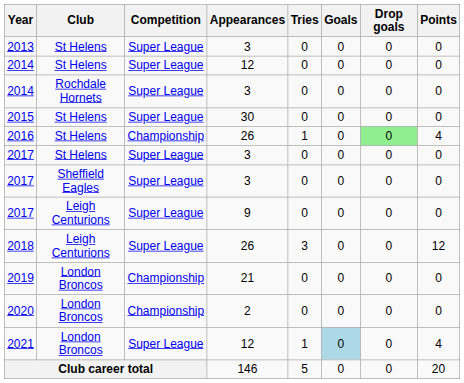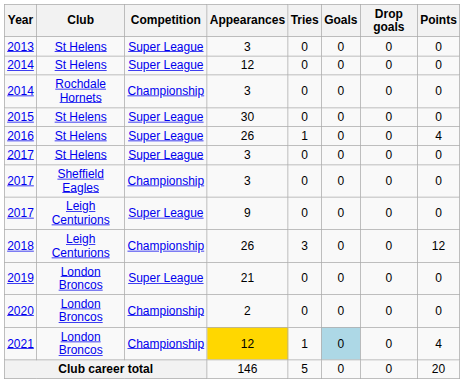 <table class=wikitable style="text-align: center;">
 <tr>
 <th>Year</th>
 <th>Club</th>
 <th>Competition</th>
 <th>Appearances</th>
 <th>Tries</th>
 <th>Goals</th>
 <th>Drop goals</th>
 <th>Points</th>
 </tr>
 <tr>
 <td><a href='#'>2013</a></td>
 <td><a href='#'>St Helens</a></td>
 <td><a href='#'>Super League</a></td>
 <td>3</td>
 <td>0</td>
 <td>0</td>
 <td>0</td>
 <td>0</td>
 </tr>
 <tr>
 <td><a href='#'>2014</a></td>
 <td><a href='#'>St Helens</a></td>
 <td><a href='#'>Super League</a></td>
 <td>12</td>
 <td>0</td>
 <td>0</td>
 <td>0</td>
 <td>0</td>
 </tr>
 <tr>
 <td><a href='#'>2014</a></td>
 <td><a href='#'>Rochdale Hornets</a></td>
-<td><a href='#'>Super League</a></td>
+<td><a href='#'>Championship</a></td>
 <td>3</td>
 <td>0</td>
 <td>0</td>
 <td>0</td>
 <td>0</td>
 </tr>
 <tr>
 <td><a href='#'>2015</a></td>
 <td><a href='#'>St Helens</a></td>
 <td><a href='#'>Super League</a></td>
 <td>30</td>
 <td>0</td>
 <td>0</td>
 <td>0</td>
 <td>0</td>
 </tr>
 <tr>
 <td><a href='#'>2016</a></td>
 <td><a href='#'>St Helens</a></td>
-<td><a href='#'>Championship</a></td>
+<td><a href='#'>Super League</a></td>
 <td>26</td>
 <td>1</td>
 <td>0</td>
-<td style="background: lightgreen;">0</td>
+<td>0</td>
 <td>4</td>
 </tr>
 <tr>
 <td><a href='#'>2017</a></td>
 <td><a href='#'>St Helens</a></td>
 <td><a href='#'>Super League</a></td>
 <td>3</td>
 <td>0</td>
 <td>0</td>
 <td>0</td>
 <td>0</td>
 </tr>
 <tr>
 <td><a href='#'>2017</a></td>
 <td><a href='#'>Sheffield Eagles</a></td>
-<td><a href='#'>Super League</a></td>
+<td><a href='#'>Championship</a></td>
 <td>3</td>
 <td>0</td>
 <td>0</td>
 <td>0</td>
 <td>0</td>
 </tr>
 <tr>
 <td><a href='#'>2017</a></td>
 <td><a href='#'>Leigh Centurions</a></td>
 <td><a href='#'>Super League</a></td>
 <td>9</td>
 <td>0</td>
 <td>0</td>
 <td>0</td>
 <td>0</td>
 </tr>
 <tr>
 <td><a href='#'>2018</a></td>
 <td><a href='#'>Leigh Centurions</a></td>
-<td><a href='#'>Super League</a></td>
+<td><a href='#'>Championship</a></td>
 <td>26</td>
 <td>3</td>
 <td>0</td>
 <td>0</td>
 <td>12</td>
 </tr>
 <tr>
 <td><a href='#'>2019</a></td>
 <td><a href='#'>London Broncos</a></td>
-<td><a href='#'>Championship</a></td>
+<td><a href='#'>Super League</a></td>
 <td>21</td>
 <td>0</td>
 <td>0</td>
 <td>0</td>
 <td>0</td>
 </tr>
 <tr>
 <td><a href='#'>2020</a></td>
 <td><a href='#'>London Broncos</a></td>
 <td><a href='#'>Championship</a></td>
 <td>2</td>
 <td>0</td>
 <td>0</td>
 <td>0</td>
 <td>0</td>
 </tr>
 <tr>
 <td><a href='#'>2021</a></td>
 <td><a href='#'>London Broncos</a></td>
-<td><a href='#'>Super League</a></td>
-<td>12</td>
+<td><a href='#'>Championship</a></td>
+<td style="background: gold;">12</td>
 <td>1</td>
 <td style="background: lightblue;">0</td>
 <td>0</td>
 <td>4</td>
 </tr>
 <tr>
 <th colspan=3>Club career total</th>
 <td>146</td>
 <td>5</td>
 <td>0</td>
 <td>0</td>
 <td>20</td>
 </tr>
 </table>
